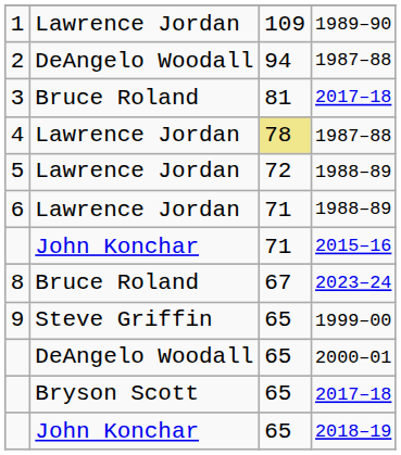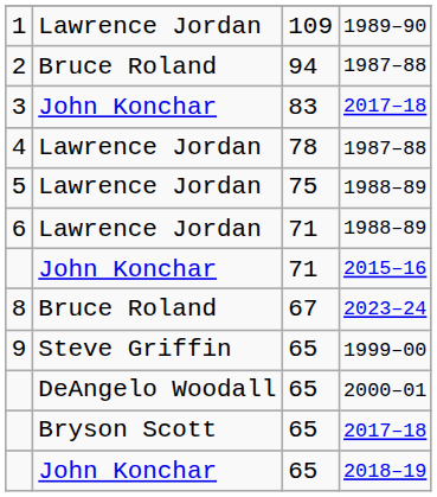 <table class="wikitable">
 <tr>
 </tr>
 <tr>
 <td>1</td>
 <td>Lawrence Jordan</td>
 <td>109</td>
 <td style="font-size:80%;">1989–90</td>
 </tr>
 <tr>
 <td>2</td>
-<td>DeAngelo Woodall</td>
+<td>Bruce Roland</td>
 <td>94</td>
 <td style="font-size:80%;">1987–88</td>
 </tr>
 <tr>
 <td>3</td>
-<td>Bruce Roland</td>
-<td>81</td>
+<td><a href='#'>John Konchar</a></td>
+<td>83</td>
 <td style="font-size:80%;"><a href='#'>2017–18</a></td>
 </tr>
 <tr>
 <td>4</td>
 <td>Lawrence Jordan</td>
-<td style="background: khaki;">78</td>
+<td>78</td>
 <td style="font-size:80%;">1987–88</td>
 </tr>
 <tr>
 <td>5</td>
 <td>Lawrence Jordan</td>
-<td>72</td>
+<td>75</td>
 <td style="font-size:80%;">1988–89</td>
 </tr>
 <tr>
 <td>6</td>
 <td>Lawrence Jordan</td>
 <td>71</td>
 <td style="font-size:80%;">1988–89</td>
 </tr>
 <tr>
 <td></td>
 <td><a href='#'>John Konchar</a></td>
 <td>71</td>
 <td style="font-size:80%;"><a href='#'>2015–16</a></td>
 </tr>
 <tr>
 <td>8</td>
 <td>Bruce Roland</td>
 <td>67</td>
 <td style="font-size:80%;"><a href='#'>2023–24</a></td>
 </tr>
 <tr>
 <td>9</td>
 <td>Steve Griffin</td>
 <td>65</td>
 <td style="font-size:80%;">1999–00</td>
 </tr>
 <tr>
 <td></td>
 <td>DeAngelo Woodall</td>
 <td>65</td>
 <td style="font-size:80%;">2000–01</td>
 </tr>
 <tr>
 <td></td>
 <td>Bryson Scott</td>
 <td>65</td>
 <td style="font-size:80%;"><a href='#'>2017–18</a></td>
 </tr>
 <tr>
 <td></td>
 <td><a href='#'>John Konchar</a></td>
 <td>65</td>
 <td style="font-size:80%;"><a href='#'>2018–19</a></td>
 </tr>
 </table>
